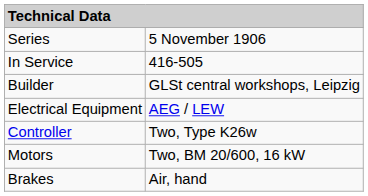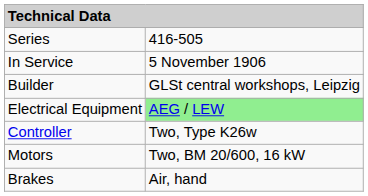 <table class="wikitable">
 <tr>
 <td colspan="3" align="left" bgcolor="#CFCFCF"><strong>Technical Data</strong></td>
 </tr>
 <tr ---->
 <td>Series</td>
-<td>5 November 1906</td>
+<td>416-505</td>
 </tr>
 <tr ---->
 <td>In Service</td>
-<td>416-505</td>
+<td>5 November 1906</td>
 </tr>
 <tr ---->
 <td>Builder</td>
 <td>GLSt central workshops, Leipzig</td>
 </tr>
 <tr ---->
 <td>Electrical Equipment</td>
-<td><a href='#'>AEG</a> / <a href='#'>LEW</a></td>
+<td style="background: lightgreen;"><a href='#'>AEG</a> / <a href='#'>LEW</a></td>
 </tr>
 <tr ---->
 <td><a href='#'>Controller</a></td>
 <td>Two, Type K26w</td>
 </tr>
 <tr ---->
 <td>Motors</td>
 <td>Two, BM 20/600, 16 kW</td>
 </tr>
 <tr ---->
 <td>Brakes</td>
 <td>Air, hand</td>
 </tr>
 </table>
